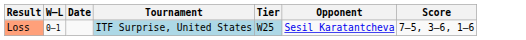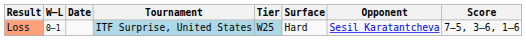 <table class="wikitable">
 <tr>
 <th>Result</th>
 <th class="unsortable">W–L</th>
 <th>Date</th>
 <th>Tournament</th>
 <th>Tier</th>
+<th>Surface</th>
 <th>Opponent</th>
 <th class="unsortable">Score</th>
 </tr>
 <tr>
 <td style="background:#ffa07a;">Loss</td>
 <td><small>0–1</small></td>
 <td></td>
 <td style="background:lightblue;">ITF Surprise, United States</td>
 <td style="background:lightblue;">W25</td>
+<td>Hard</td>
 <td> <a href='#'>Sesil Karatantcheva</a></td>
 <td>7–5, 3–6, 1–6</td>
 </tr>
 </table>
